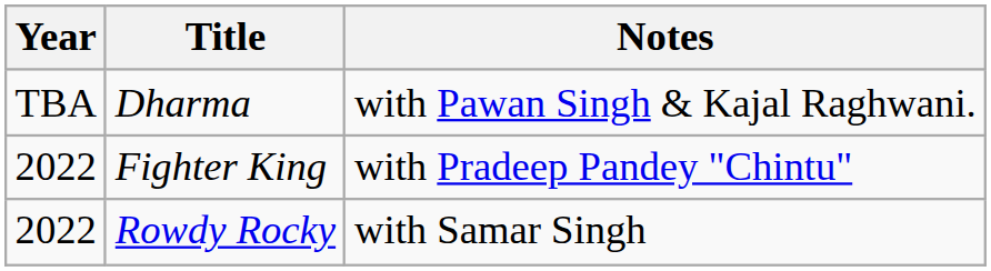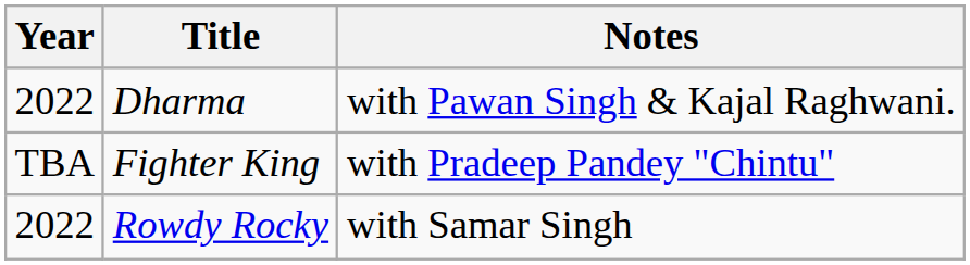 <table class="wikitable">
 <tr>
 <th>Year</th>
 <th>Title</th>
 <th>Notes</th>
 </tr>
 <tr>
-<td>TBA</td>
+<td>2022</td>
 <td><em>Dharma</em></td>
 <td>with <a href='#'>Pawan Singh</a> & Kajal Raghwani.</td>
 </tr>
 <tr>
-<td>2022</td>
+<td>TBA</td>
 <td><em>Fighter King</em></td>
 <td>with <a href='#'>Pradeep Pandey "Chintu"</a></td>
 </tr>
 <tr>
 <td>2022</td>
 <td><em><a href='#'>Rowdy Rocky</a></em></td>
 <td Villain>with Samar Singh</td>
 </tr>
 </table>
